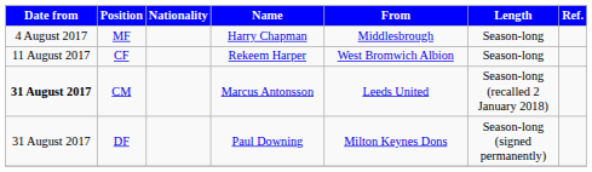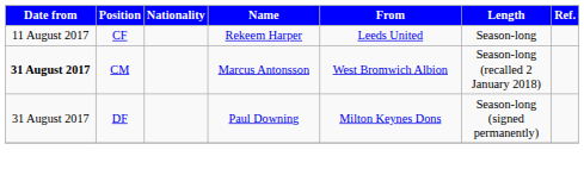 <table class="wikitable"  style="text-align:center; font-size:90%; ">
 <tr>
 <th style="background:#0000FF; color:white; width:100px;">Date from</th>
 <th style="background:#0000FF; color:white; width:50px;">Position</th>
 <th style="background:#0000FF; color:white; width:50px;">Nationality</th>
 <th style="background:#0000FF; color:white; width:125px;">Name</th>
 <th style="background:#0000FF; color:white; width:160px;">From</th>
 <th style="background:#0000FF; color:white; width:100px;">Length</th>
 <th style="background:#0000FF; color:white; width:25px;">Ref.</th>
 </tr>
 <tr>
-<td>4 August 2017</td>
-<td><a href='#'>MF</a></td>
-<td></td>
-<td><a href='#'>Harry Chapman</a></td>
-<td><a href='#'>Middlesbrough</a></td>
-<td>Season-long</td>
-<td></td>
-</tr>
-<tr>
 <td>11 August 2017</td>
 <td><a href='#'>CF</a></td>
 <td></td>
 <td><a href='#'>Rekeem Harper</a></td>
-<td><a href='#'>West Bromwich Albion</a></td>
+<td><a href='#'>Leeds United</a></td>
 <td>Season-long</td>
 <td></td>
 </tr>
 <tr>
 <td><strong>31 August 2017</strong></td>
 <td><a href='#'>CM</a></td>
 <td></td>
 <td><a href='#'>Marcus Antonsson</a></td>
-<td><a href='#'>Leeds United</a></td>
+<td><a href='#'>West Bromwich Albion</a></td>
 <td>Season-long (recalled 2 January 2018) </td>
 <td></td>
 </tr>
 <tr>
 <td>31 August 2017</td>
 <td><a href='#'>DF</a></td>
 <td></td>
 <td><a href='#'>Paul Downing</a></td>
 <td><a href='#'>Milton Keynes Dons</a></td>
 <td>Season-long (signed permanently)</td>
 <td></td>
 </tr>
 <tr>
 </tr>
 </table>
